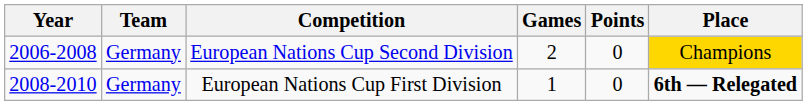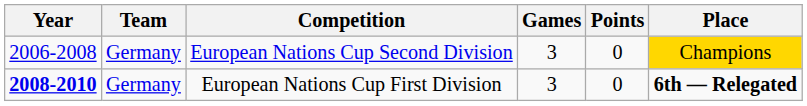 <table class="wikitable">
 <tr>
 <th>Year</th>
 <th>Team</th>
 <th>Competition</th>
 <th>Games</th>
 <th>Points</th>
 <th>Place</th>
 </tr>
 <tr align="center">
 <td><a href='#'>2006-2008</a></td>
 <td><a href='#'>Germany</a></td>
 <td><a href='#'>European Nations Cup Second Division</a></td>
-<td>2</td>
+<td>3</td>
 <td>0</td>
 <td bgcolor="#FFD700">Champions</td>
 </tr>
 <tr align="center">
-<td><a href='#'>2008-2010</a></td>
+<td><strong><a href='#'>2008-2010</a></strong></td>
 <td><a href='#'>Germany</a></td>
 <td>European Nations Cup First Division</td>
-<td>1</td>
+<td>3</td>
 <td>0</td>
 <td><strong>6th — Relegated</strong></td>
 </tr>
 </table>
